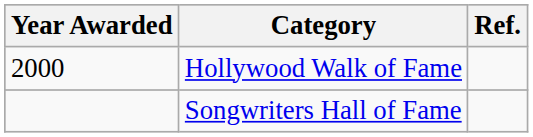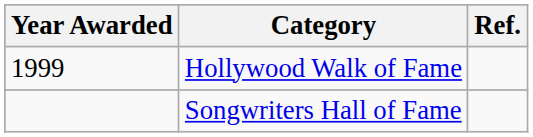 <table class="wikitable">
 <tr>
 <th>Year Awarded</th>
 <th>Category</th>
 <th>Ref.</th>
 </tr>
 <tr>
-<td>2000</td>
+<td>1999</td>
 <td><a href='#'>Hollywood Walk of Fame</a></td>
 <td></td>
 </tr>
 <tr>
 <td></td>
 <td><a href='#'>Songwriters Hall of Fame</a></td>
 <td></td>
 </tr>
 </table>
